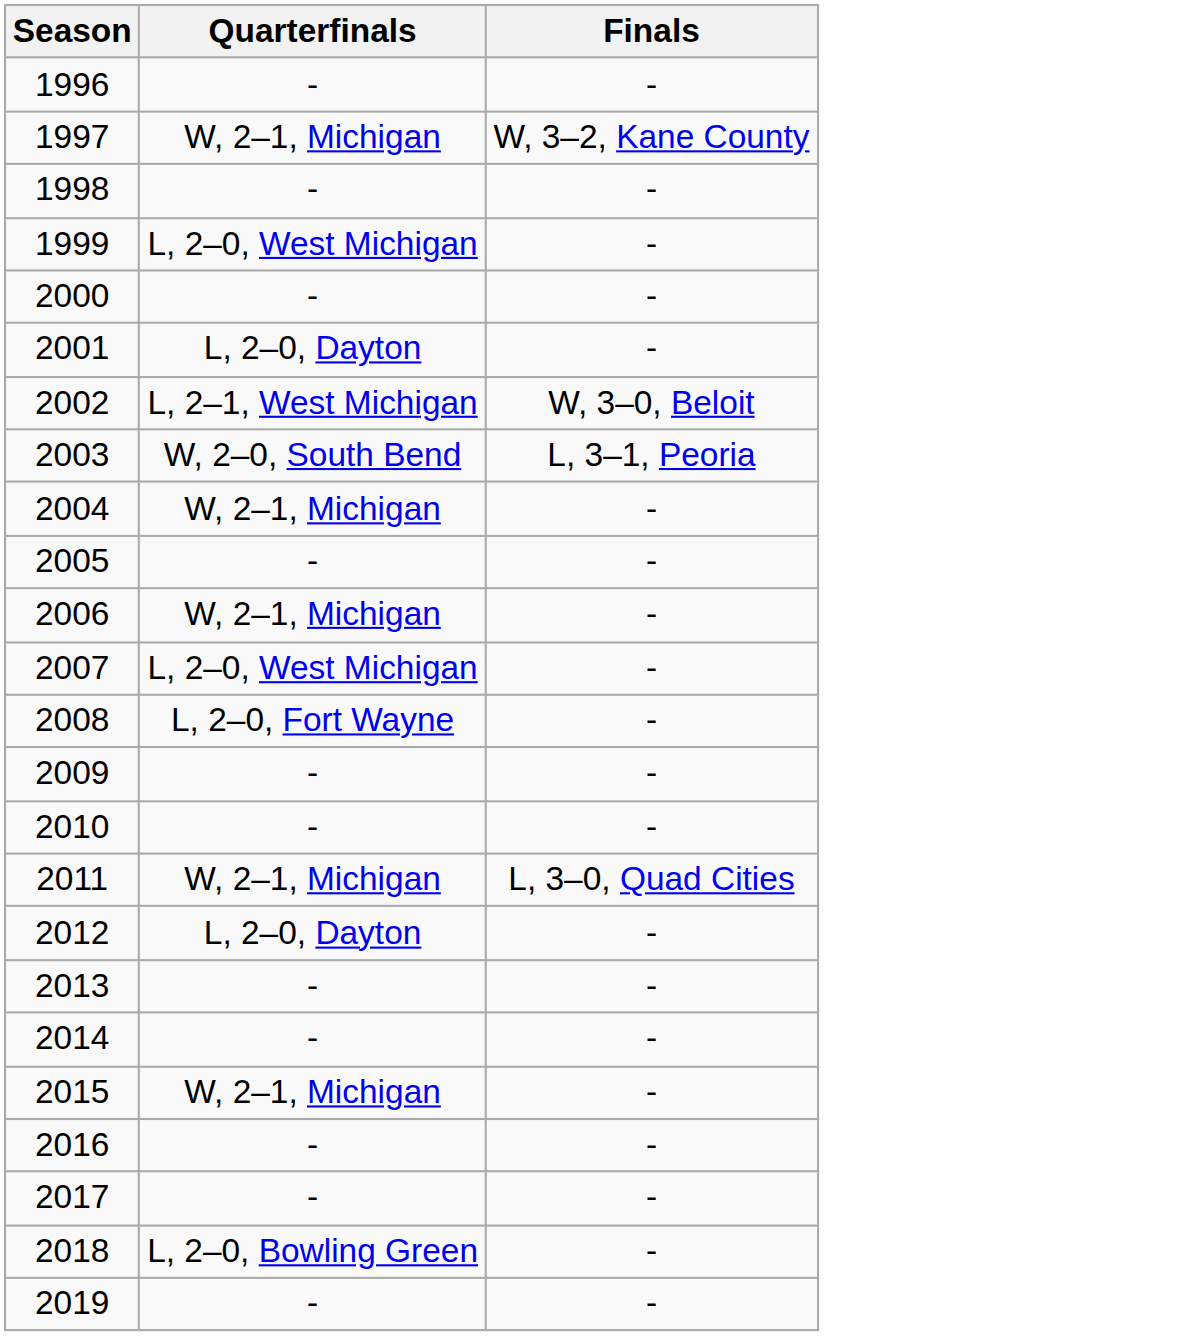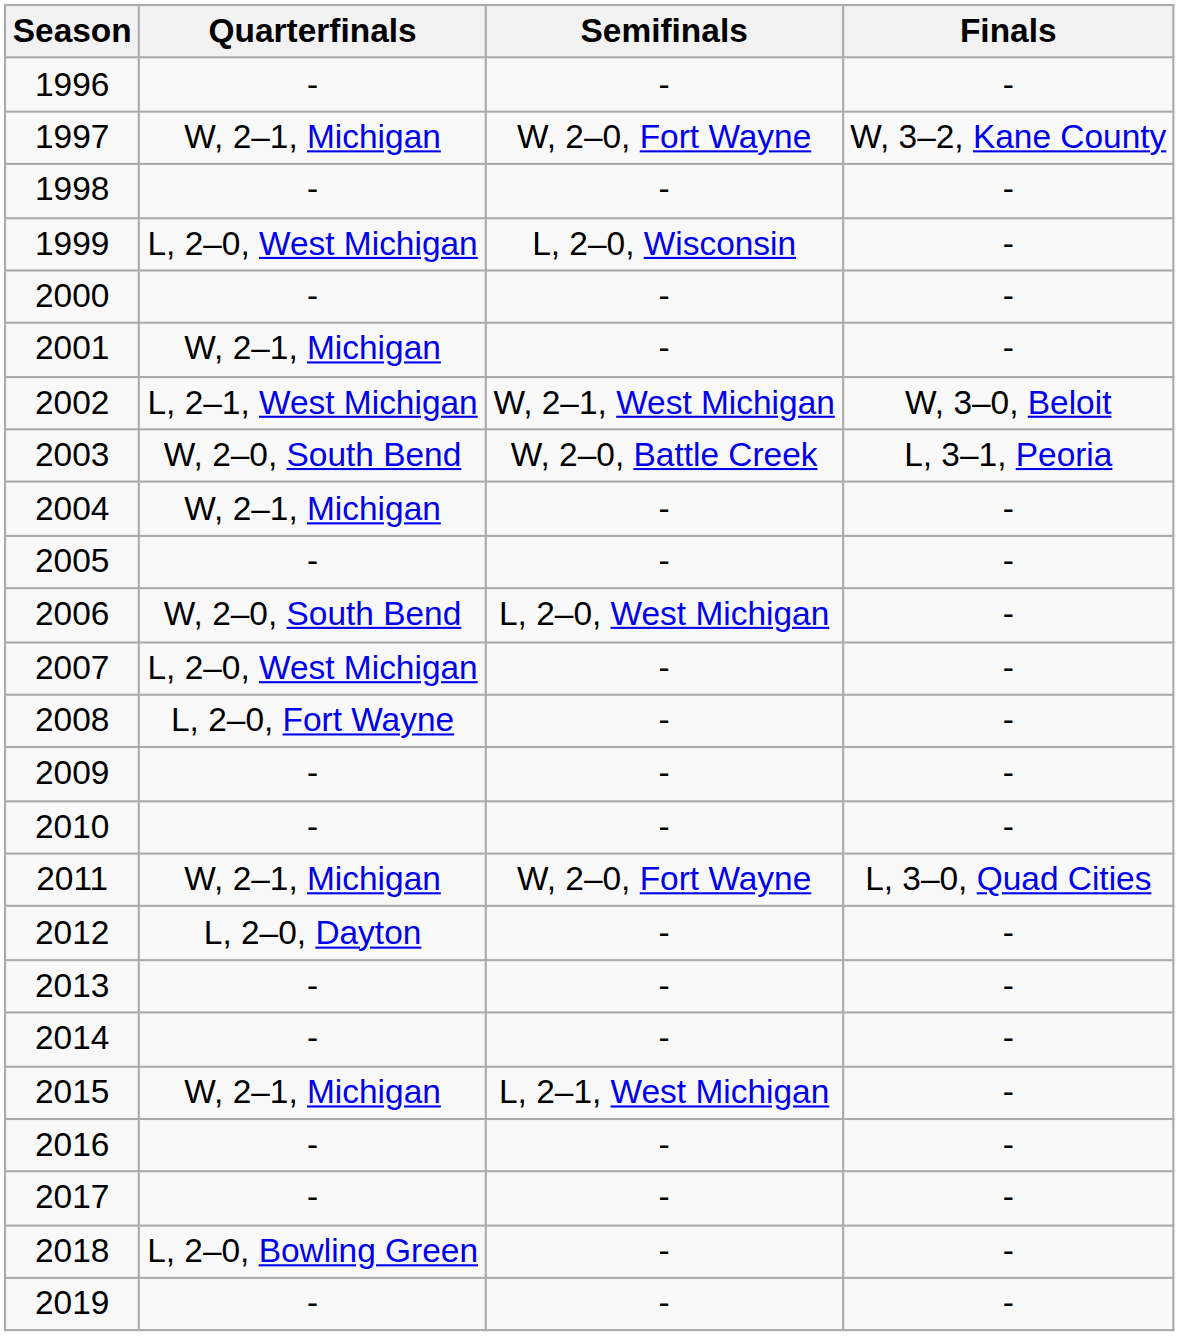 <table class="wikitable" style="text-align:center">
 <tr>
 <th>Season</th>
 <th>Quarterfinals</th>
+<th>Semifinals</th>
 <th>Finals</th>
 </tr>
 <tr>
 <td>1996</td>
 <td>-</td>
 <td>-</td>
+<td>-</td>
 </tr>
 <tr>
 <td>1997</td>
 <td>W, 2–1, <a href='#'>Michigan</a></td>
+<td>W, 2–0, <a href='#'>Fort Wayne</a></td>
 <td>W, 3–2, <a href='#'>Kane County</a></td>
 </tr>
 <tr>
 <td>1998</td>
 <td>-</td>
 <td>-</td>
+<td>-</td>
 </tr>
 <tr>
 <td>1999</td>
 <td>L, 2–0, <a href='#'>West Michigan</a></td>
+<td>L, 2–0, <a href='#'>Wisconsin</a></td>
 <td>-</td>
 </tr>
 <tr>
 <td>2000</td>
 <td>-</td>
 <td>-</td>
+<td>-</td>
 </tr>
 <tr>
 <td>2001</td>
-<td>L, 2–0, <a href='#'>Dayton</a></td>
+<td>W, 2–1, <a href='#'>Michigan</a></td>
+<td>-</td>
 <td>-</td>
 </tr>
 <tr>
 <td>2002</td>
 <td>L, 2–1, <a href='#'>West Michigan</a></td>
+<td>W, 2–1, <a href='#'>West Michigan</a></td>
 <td>W, 3–0, <a href='#'>Beloit</a></td>
 </tr>
 <tr>
 <td>2003</td>
 <td>W, 2–0, <a href='#'>South Bend</a></td>
+<td>W, 2–0, <a href='#'>Battle Creek</a></td>
 <td>L, 3–1, <a href='#'>Peoria</a></td>
 </tr>
 <tr>
 <td>2004</td>
 <td>W, 2–1, <a href='#'>Michigan</a></td>
 <td>-</td>
+<td>-</td>
 </tr>
 <tr>
 <td>2005</td>
 <td>-</td>
 <td>-</td>
+<td>-</td>
 </tr>
 <tr>
 <td>2006</td>
-<td>W, 2–1, <a href='#'>Michigan</a></td>
+<td>W, 2–0, <a href='#'>South Bend</a></td>
+<td>L, 2–0, <a href='#'>West Michigan</a></td>
 <td>-</td>
 </tr>
 <tr>
 <td>2007</td>
 <td>L, 2–0, <a href='#'>West Michigan</a></td>
 <td>-</td>
+<td>-</td>
 </tr>
 <tr>
 <td>2008</td>
 <td>L, 2–0, <a href='#'>Fort Wayne</a></td>
 <td>-</td>
+<td>-</td>
 </tr>
 <tr>
 <td>2009</td>
+<td>-</td>
 <td>-</td>
 <td>-</td>
 </tr>
 <tr>
 <td>2010</td>
 <td>-</td>
 <td>-</td>
+<td>-</td>
 </tr>
 <tr>
 <td>2011</td>
 <td>W, 2–1, <a href='#'>Michigan</a></td>
+<td>W, 2–0, <a href='#'>Fort Wayne</a></td>
 <td>L, 3–0, <a href='#'>Quad Cities</a></td>
 </tr>
 <tr>
 <td>2012</td>
 <td>L, 2–0, <a href='#'>Dayton</a></td>
 <td>-</td>
+<td>-</td>
 </tr>
 <tr>
 <td>2013</td>
+<td>-</td>
 <td>-</td>
 <td>-</td>
 </tr>
 <tr>
 <td>2014</td>
 <td>-</td>
 <td>-</td>
+<td>-</td>
 </tr>
 <tr>
 <td>2015</td>
 <td>W, 2–1, <a href='#'>Michigan</a></td>
+<td>L, 2–1, <a href='#'>West Michigan</a></td>
 <td>-</td>
 </tr>
 <tr>
 <td>2016</td>
+<td>-</td>
 <td>-</td>
 <td>-</td>
 </tr>
 <tr>
 <td>2017</td>
 <td>-</td>
 <td>-</td>
+<td>-</td>
 </tr>
 <tr>
 <td>2018</td>
 <td>L, 2–0, <a href='#'>Bowling Green</a></td>
+<td>-</td>
 <td>-</td>
 </tr>
 <tr>
 <td>2019</td>
 <td>-</td>
 <td>-</td>
+<td>-</td>
 </tr>
 </table>
